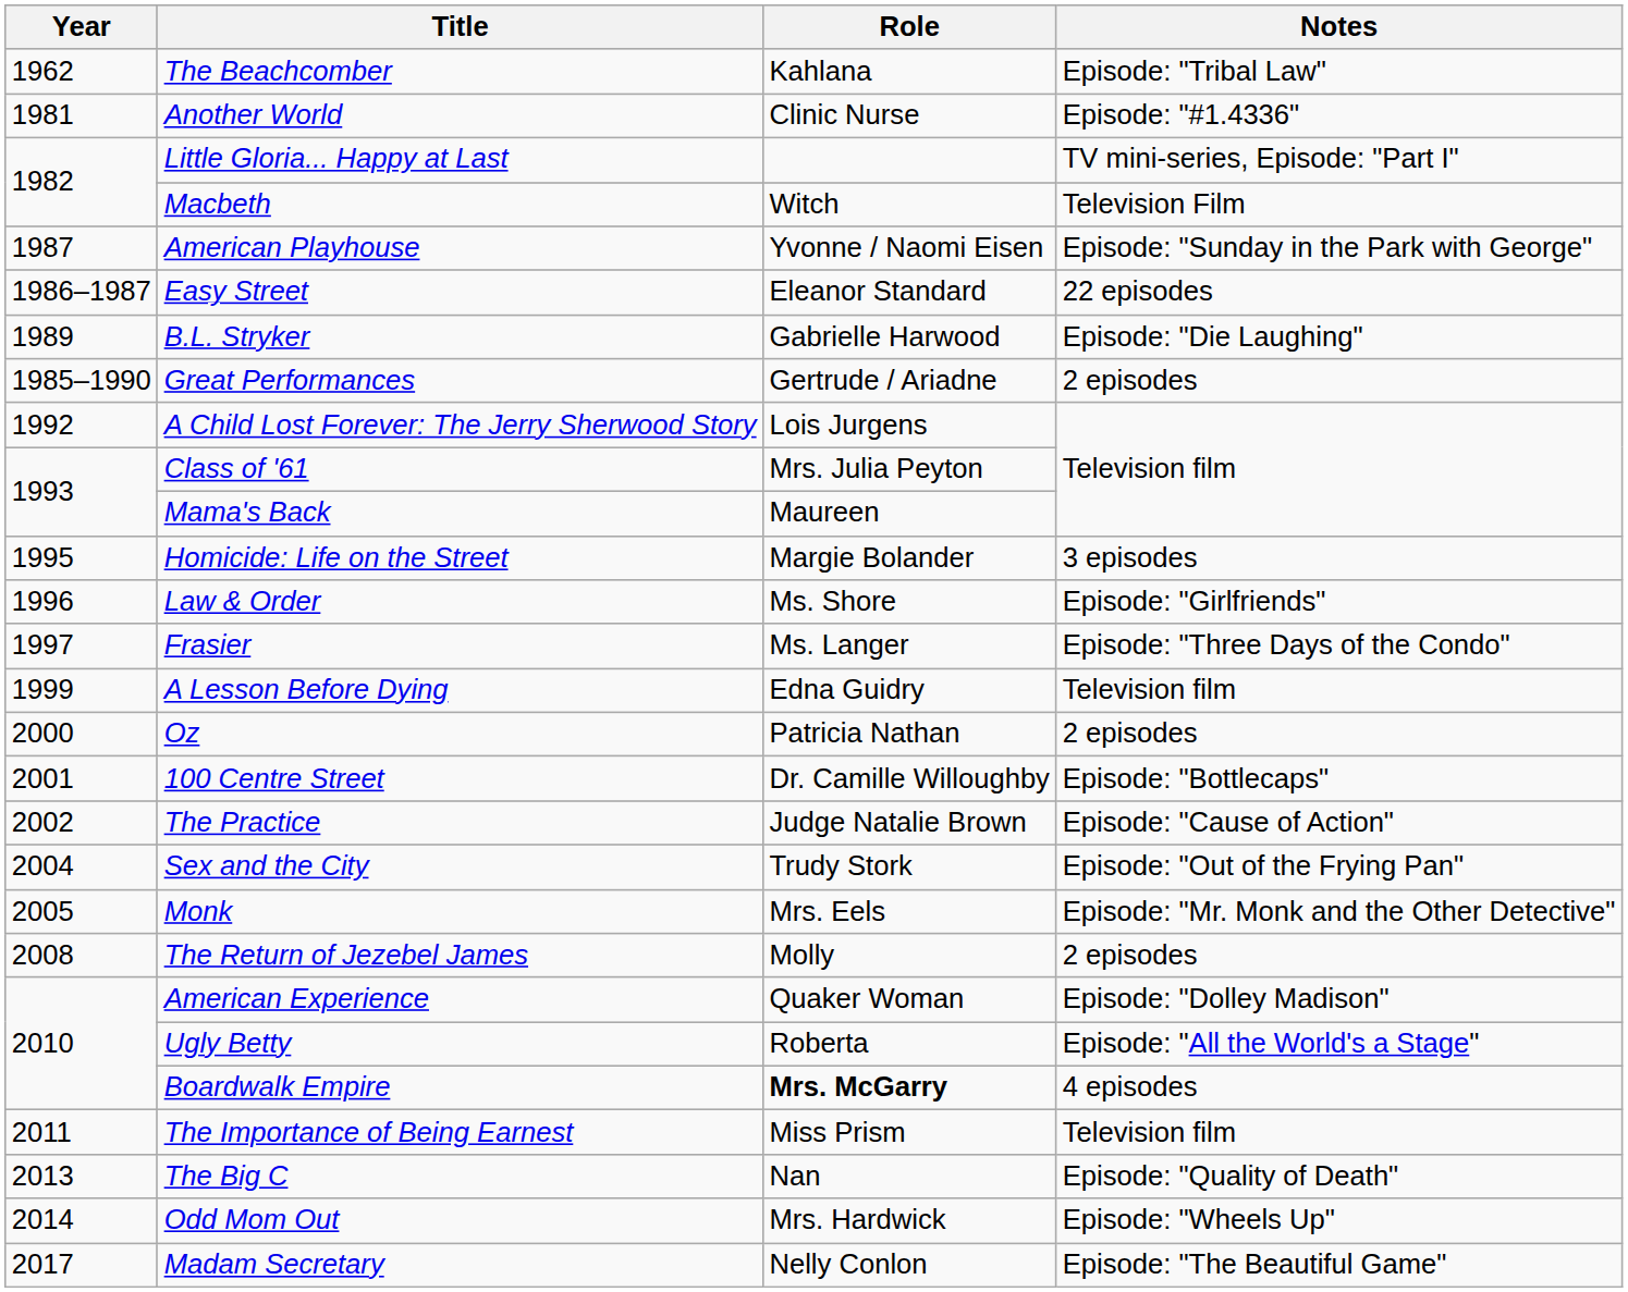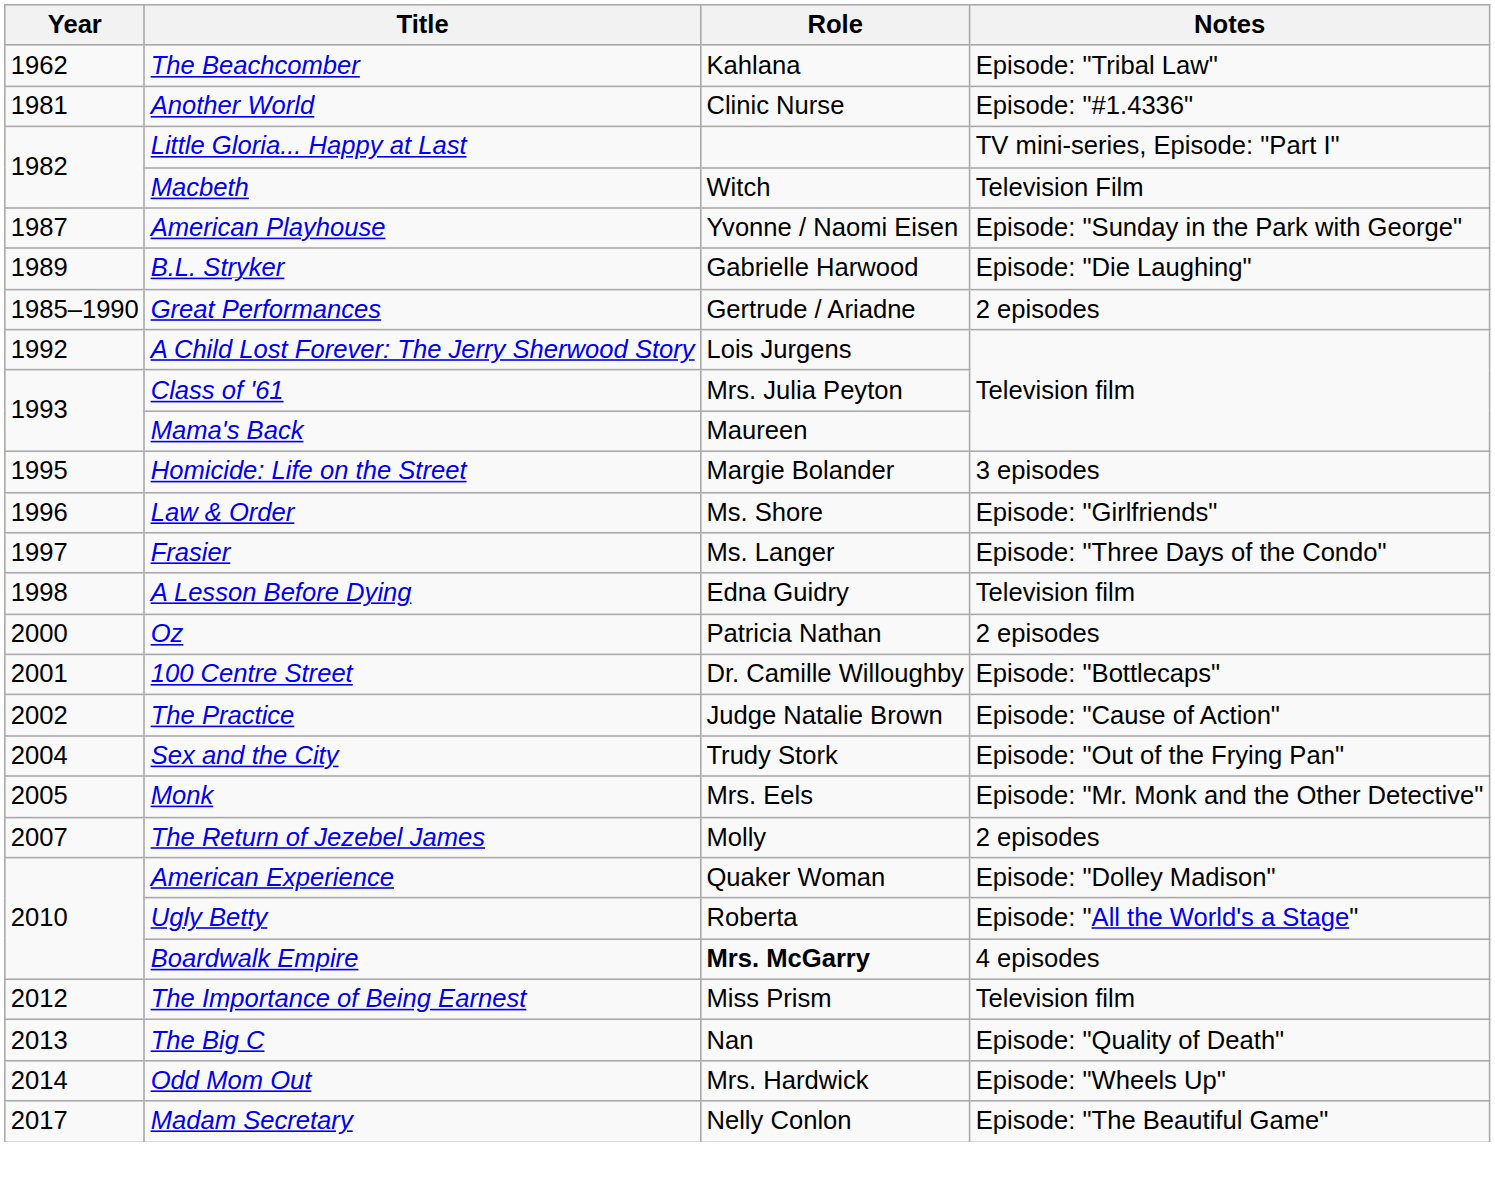 <table class="wikitable sortable">
 <tr>
 <th>Year</th>
 <th>Title</th>
 <th>Role</th>
 <th class="unsortable">Notes</th>
 </tr>
 <tr>
 <td>1962</td>
 <td><em><a href='#'>The Beachcomber</a></em></td>
 <td>Kahlana</td>
 <td>Episode: "Tribal Law"</td>
 </tr>
 <tr>
 <td>1981</td>
 <td><em><a href='#'>Another World</a></em></td>
 <td>Clinic Nurse</td>
 <td>Episode: "#1.4336"</td>
 </tr>
 <tr>
 <td rowspan="2">1982</td>
 <td><em><a href='#'>Little Gloria... Happy at Last</a></em></td>
 <td></td>
 <td>TV mini-series, Episode: "Part I"</td>
 </tr>
 <tr>
 <td><em><a href='#'>Macbeth</a></em></td>
 <td>Witch</td>
 <td>Television Film</td>
 </tr>
 <tr>
 <td>1987</td>
 <td><em><a href='#'>American Playhouse</a></em></td>
 <td>Yvonne / Naomi Eisen</td>
 <td>Episode: "Sunday in the Park with George"</td>
-</tr>
-<tr>
-<td>1986–1987</td>
-<td><em><a href='#'>Easy Street</a></em></td>
-<td>Eleanor Standard</td>
-<td>22 episodes</td>
 </tr>
 <tr>
 <td>1989</td>
 <td><em><a href='#'>B.L. Stryker</a></em></td>
 <td>Gabrielle Harwood</td>
 <td>Episode: "Die Laughing"</td>
 </tr>
 <tr>
 <td>1985–1990</td>
 <td><em><a href='#'>Great Performances</a></em></td>
 <td>Gertrude / Ariadne</td>
 <td>2 episodes</td>
 </tr>
 <tr>
 <td>1992</td>
 <td><em><a href='#'>A Child Lost Forever: The Jerry Sherwood Story</a></em></td>
 <td>Lois Jurgens</td>
 <td rowspan="3">Television film</td>
 </tr>
 <tr>
 <td rowspan="2">1993</td>
 <td><em><a href='#'>Class of '61</a></em></td>
 <td>Mrs. Julia Peyton</td>
 </tr>
 <tr>
 <td><em><a href='#'>Mama's Back</a></em></td>
 <td>Maureen</td>
 </tr>
 <tr>
 <td>1995</td>
 <td><em><a href='#'>Homicide: Life on the Street</a></em></td>
 <td>Margie Bolander</td>
 <td>3 episodes</td>
 </tr>
 <tr>
 <td>1996</td>
 <td><em><a href='#'>Law & Order</a></em></td>
 <td>Ms. Shore</td>
 <td>Episode: "Girlfriends"</td>
 </tr>
 <tr>
 <td>1997</td>
 <td><em><a href='#'>Frasier</a></em></td>
 <td>Ms. Langer</td>
 <td>Episode: "Three Days of the Condo"</td>
 </tr>
 <tr>
-<td>1999</td>
+<td>1998</td>
 <td><em><a href='#'>A Lesson Before Dying</a></em></td>
 <td>Edna Guidry</td>
 <td>Television film</td>
 </tr>
 <tr>
 <td>2000</td>
 <td><em><a href='#'>Oz</a></em></td>
 <td>Patricia Nathan</td>
 <td>2 episodes</td>
 </tr>
 <tr>
 <td>2001</td>
 <td><em><a href='#'>100 Centre Street</a></em></td>
 <td>Dr. Camille Willoughby</td>
 <td>Episode: "Bottlecaps"</td>
 </tr>
 <tr>
 <td>2002</td>
 <td><em><a href='#'>The Practice</a></em></td>
 <td>Judge Natalie Brown</td>
 <td>Episode: "Cause of Action"</td>
 </tr>
 <tr>
 <td>2004</td>
 <td><em><a href='#'>Sex and the City</a></em></td>
 <td>Trudy Stork</td>
 <td>Episode: "Out of the Frying Pan"</td>
 </tr>
 <tr>
 <td>2005</td>
 <td><em><a href='#'>Monk</a></em></td>
 <td>Mrs. Eels</td>
 <td>Episode: "Mr. Monk and the Other Detective"</td>
 </tr>
 <tr>
-<td>2008</td>
+<td>2007</td>
 <td><em><a href='#'>The Return of Jezebel James</a></em></td>
 <td>Molly</td>
 <td>2 episodes</td>
 </tr>
 <tr>
 <td rowspan="3">2010</td>
 <td><em><a href='#'>American Experience</a></em></td>
 <td>Quaker Woman</td>
 <td>Episode: "Dolley Madison"</td>
 </tr>
 <tr>
 <td><em><a href='#'>Ugly Betty</a></em></td>
 <td>Roberta</td>
 <td>Episode: "<a href='#'>All the World's a Stage</a>"</td>
 </tr>
 <tr>
 <td><em><a href='#'>Boardwalk Empire</a></em></td>
 <td><strong>Mrs. McGarry</strong></td>
 <td>4 episodes</td>
 </tr>
 <tr>
-<td>2011</td>
+<td>2012</td>
 <td><em><a href='#'>The Importance of Being Earnest</a></em></td>
 <td>Miss Prism</td>
 <td>Television film</td>
 </tr>
 <tr>
 <td>2013</td>
 <td><em><a href='#'>The Big C</a></em></td>
 <td>Nan</td>
 <td>Episode: "Quality of Death"</td>
 </tr>
 <tr>
 <td>2014</td>
 <td><em><a href='#'>Odd Mom Out</a></em></td>
 <td>Mrs. Hardwick</td>
 <td>Episode: "Wheels Up"</td>
 </tr>
 <tr>
 <td>2017</td>
 <td><em><a href='#'>Madam Secretary</a></em></td>
 <td>Nelly Conlon</td>
 <td>Episode: "The Beautiful Game"</td>
 </tr>
 </table>
